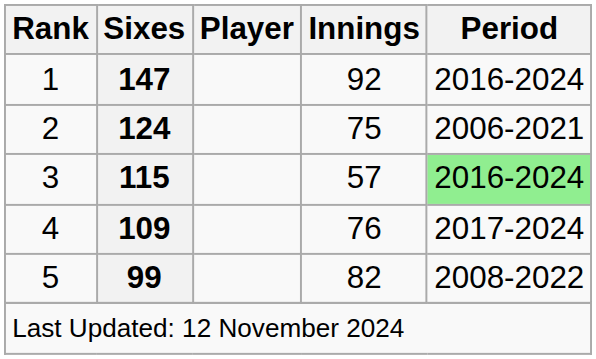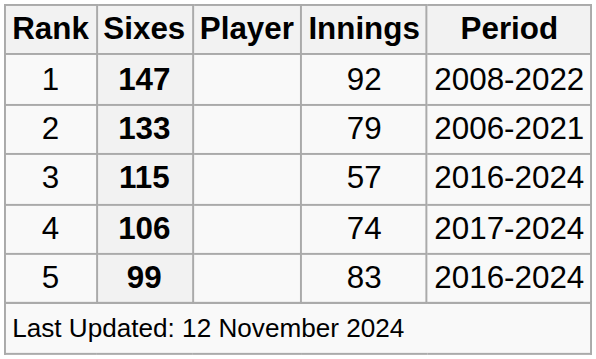 <table class="wikitable plainrowheaders sortable">
 <tr>
 <th scope=col>Rank</th>
 <th scope=col>Sixes</th>
 <th scope=col>Player</th>
 <th scope=col>Innings</th>
 <th scope=col>Period</th>
 </tr>
 <tr>
 <td align=center>1</td>
 <th scope=row style=text-align:center;>147</th>
 <td></td>
 <td align=center>92</td>
-<td>2016-2024</td>
+<td>2008-2022</td>
 </tr>
 <tr>
 <td align=center>2</td>
-<th scope=row style=text-align:center;>124</th>
+<th scope=row style=text-align:center;>133</th>
 <td></td>
-<td align=center>75</td>
+<td align=center>79</td>
 <td>2006-2021</td>
 </tr>
 <tr>
 <td align=center>3</td>
 <th scope=row style=text-align:center;>115</th>
 <td></td>
 <td align=center>57</td>
-<td style="background: lightgreen;">2016-2024</td>
+<td>2016-2024</td>
 </tr>
 <tr>
 <td align=center>4</td>
-<th scope=row style=text-align:center;>109</th>
+<th scope=row style=text-align:center;>106</th>
 <td></td>
-<td align=center>76</td>
+<td align=center>74</td>
 <td>2017-2024</td>
 </tr>
 <tr>
 <td align=center>5</td>
 <th scope=row style=text-align:center;>99</th>
 <td></td>
-<td align=center>82</td>
-<td>2008-2022</td>
+<td align=center>83</td>
+<td>2016-2024</td>
 </tr>
 <tr>
 </tr>
 <tr class=sortbottom>
 <td colspan=6><small>Last Updated: 12 November 2024</small></td>
 </tr>
 </table>
